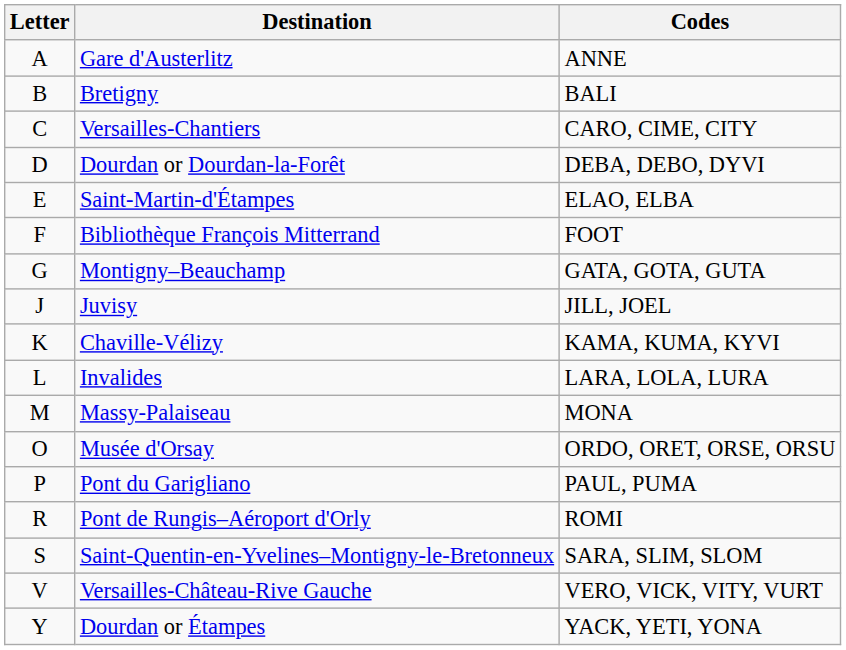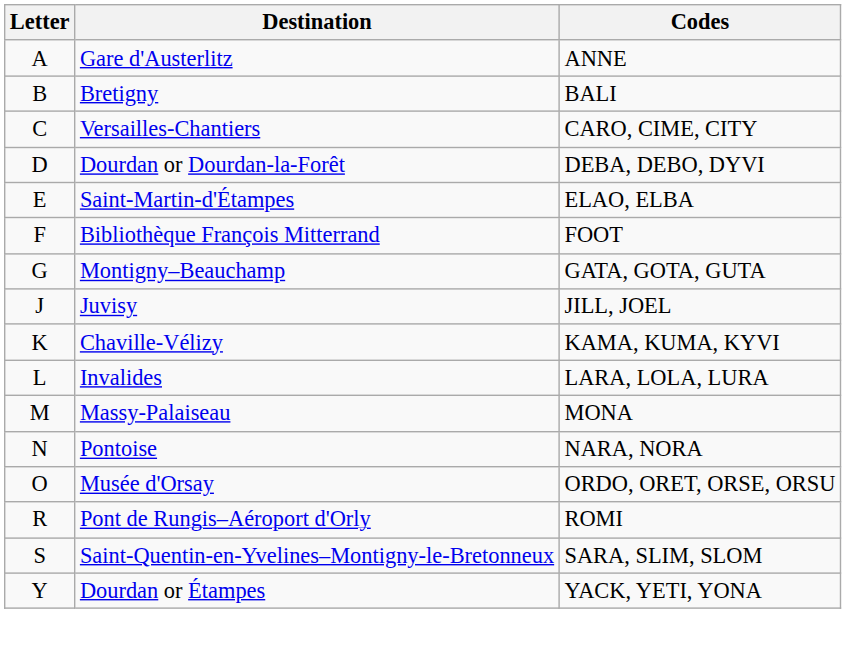 <table class="wikitable">
 <tr>
 <th>Letter</th>
 <th>Destination</th>
 <th>Codes</th>
 </tr>
 <tr>
 <td align="center">A</td>
 <td><a href='#'>Gare d'Austerlitz</a></td>
 <td>ANNE</td>
 </tr>
 <tr>
 <td align="center">B</td>
 <td><a href='#'>Bretigny</a></td>
 <td>BALI</td>
 </tr>
 <tr>
 <td align="center">C</td>
 <td><a href='#'>Versailles-Chantiers</a></td>
 <td>CARO, CIME, CITY</td>
 </tr>
 <tr>
 <td align="center">D</td>
 <td><a href='#'>Dourdan</a> or <a href='#'>Dourdan-la-Forêt</a></td>
 <td>DEBA, DEBO, DYVI</td>
 </tr>
 <tr>
 <td align="center">E</td>
 <td><a href='#'>Saint-Martin-d'Étampes</a></td>
 <td>ELAO, ELBA</td>
 </tr>
 <tr>
 <td align="center">F</td>
 <td><a href='#'>Bibliothèque François Mitterrand</a></td>
 <td>FOOT</td>
 </tr>
 <tr>
 <td align="center">G</td>
 <td><a href='#'>Montigny–Beauchamp</a></td>
 <td>GATA, GOTA, GUTA</td>
 </tr>
 <tr>
 <td align="center">J</td>
 <td><a href='#'>Juvisy</a></td>
 <td>JILL, JOEL</td>
 </tr>
 <tr>
 <td align="center">K</td>
 <td><a href='#'>Chaville-Vélizy</a></td>
 <td>KAMA, KUMA, KYVI</td>
 </tr>
 <tr>
 <td align="center">L</td>
 <td><a href='#'>Invalides</a></td>
 <td>LARA, LOLA, LURA</td>
 </tr>
 <tr>
 <td align="center">M</td>
 <td><a href='#'>Massy-Palaiseau</a></td>
 <td>MONA</td>
 </tr>
 <tr>
+<td align="center">N</td>
+<td><a href='#'>Pontoise</a></td>
+<td>NARA, NORA</td>
+</tr>
+<tr>
 <td align="center">O</td>
 <td><a href='#'>Musée d'Orsay</a></td>
 <td>ORDO, ORET, ORSE, ORSU</td>
-</tr>
-<tr>
-<td align="center">P</td>
-<td><a href='#'>Pont du Garigliano</a></td>
-<td>PAUL, PUMA</td>
 </tr>
 <tr>
 <td align="center">R</td>
 <td><a href='#'>Pont de Rungis–Aéroport d'Orly</a></td>
 <td>ROMI</td>
 </tr>
 <tr>
 <td align="center">S</td>
 <td><a href='#'>Saint-Quentin-en-Yvelines–Montigny-le-Bretonneux</a></td>
 <td>SARA, SLIM, SLOM</td>
 </tr>
 <tr>
-<td align="center">V</td>
-<td><a href='#'>Versailles-Château-Rive Gauche</a></td>
-<td>VERO, VICK, VITY, VURT</td>
-</tr>
-<tr>
 <td align="center">Y</td>
 <td><a href='#'>Dourdan</a> or <a href='#'>Étampes</a></td>
 <td>YACK, YETI, YONA</td>
 </tr>
 </table>
